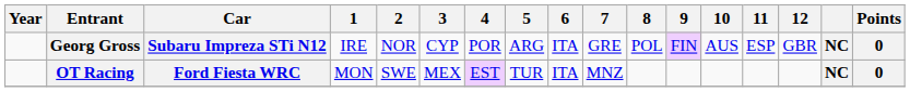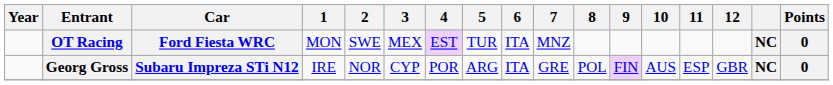 <table class="wikitable" style="text-align:center; font-size:90%">
 <tr>
 <th>Year</th>
 <th>Entrant</th>
 <th>Car</th>
 <th>1</th>
 <th>2</th>
 <th>3</th>
 <th>4</th>
 <th>5</th>
 <th>6</th>
 <th>7</th>
 <th>8</th>
 <th>9</th>
 <th>10</th>
 <th>11</th>
 <th>12</th>
 <th></th>
 <th>Points</th>
 </tr>
 <tr>
 <td></td>
+<th><a href='#'>OT Racing</a></th>
+<th><a href='#'>Ford Fiesta WRC</a></th>
+<td><a href='#'>MON</a></td>
+<td><a href='#'>SWE</a></td>
+<td><a href='#'>MEX</a></td>
+<td style="background:#EFCFFF"><a href='#'>EST</a><br></td>
+<td><a href='#'>TUR</a></td>
+<td><a href='#'>ITA</a></td>
+<td><a href='#'>MNZ</a></td>
+<td></td>
+<td></td>
+<td></td>
+<td></td>
+<td></td>
+<th>NC</th>
+<th>0</th>
+</tr>
+<tr>
+<td></td>
 <th>Georg Gross</th>
 <th><a href='#'>Subaru Impreza STi N12</a></th>
 <td><a href='#'>IRE</a></td>
 <td><a href='#'>NOR</a></td>
 <td><a href='#'>CYP</a></td>
 <td><a href='#'>POR</a></td>
 <td><a href='#'>ARG</a></td>
 <td><a href='#'>ITA</a></td>
 <td><a href='#'>GRE</a></td>
 <td><a href='#'>POL</a></td>
 <td style="background:#EFCFFF"><a href='#'>FIN</a><br></td>
 <td><a href='#'>AUS</a></td>
 <td><a href='#'>ESP</a></td>
 <td><a href='#'>GBR</a></td>
 <th>NC</th>
 <th>0</th>
 </tr>
 <tr>
-<td></td>
-<th><a href='#'>OT Racing</a></th>
-<th><a href='#'>Ford Fiesta WRC</a></th>
-<td><a href='#'>MON</a></td>
-<td><a href='#'>SWE</a></td>
-<td><a href='#'>MEX</a></td>
-<td style="background:#EFCFFF"><a href='#'>EST</a><br></td>
-<td><a href='#'>TUR</a></td>
-<td><a href='#'>ITA</a></td>
-<td><a href='#'>MNZ</a></td>
-<td></td>
-<td></td>
-<td></td>
-<td></td>
-<td></td>
-<th>NC</th>
-<th>0</th>
-</tr>
-<tr>
 </tr>
 </table>
